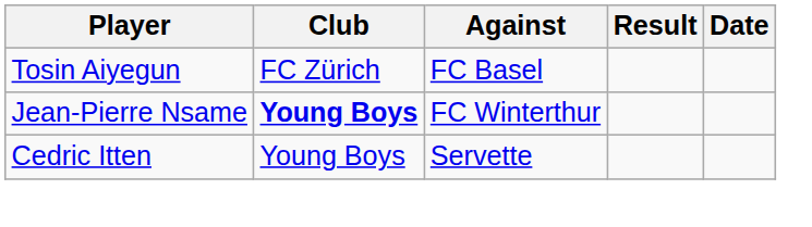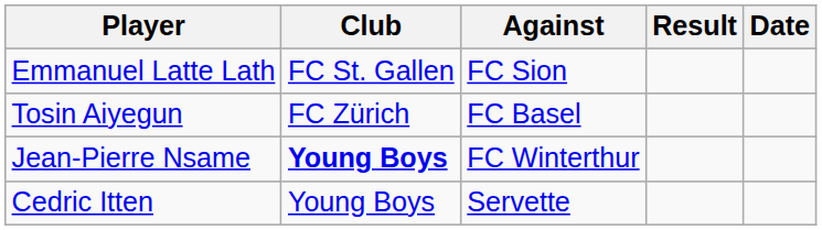 <table class="wikitable sortable">
 <tr>
 <th>Player</th>
 <th>Club</th>
 <th>Against</th>
 <th style="text-align:center">Result</th>
 <th>Date</th>
+</tr>
+<tr>
+<td> <a href='#'>Emmanuel Latte Lath</a></td>
+<td><a href='#'>FC St. Gallen</a></td>
+<td><a href='#'>FC Sion</a></td>
+<td style="text-align:center"></td>
+<td></td>
 </tr>
 <tr>
 <td> <a href='#'>Tosin Aiyegun</a></td>
 <td><a href='#'>FC Zürich</a></td>
 <td><a href='#'>FC Basel</a></td>
 <td style="text-align:center"></td>
 <td></td>
 </tr>
 <tr>
 <td> <a href='#'>Jean-Pierre Nsame</a></td>
 <td><strong><a href='#'>Young Boys</a></strong></td>
 <td><a href='#'>FC Winterthur</a></td>
 <td style="text-align:center"></td>
 <td></td>
 </tr>
 <tr>
 <td> <a href='#'>Cedric Itten</a></td>
 <td><a href='#'>Young Boys</a></td>
 <td><a href='#'>Servette</a></td>
 <td style="text-align:center"></td>
 <td></td>
 </tr>
 </table>
